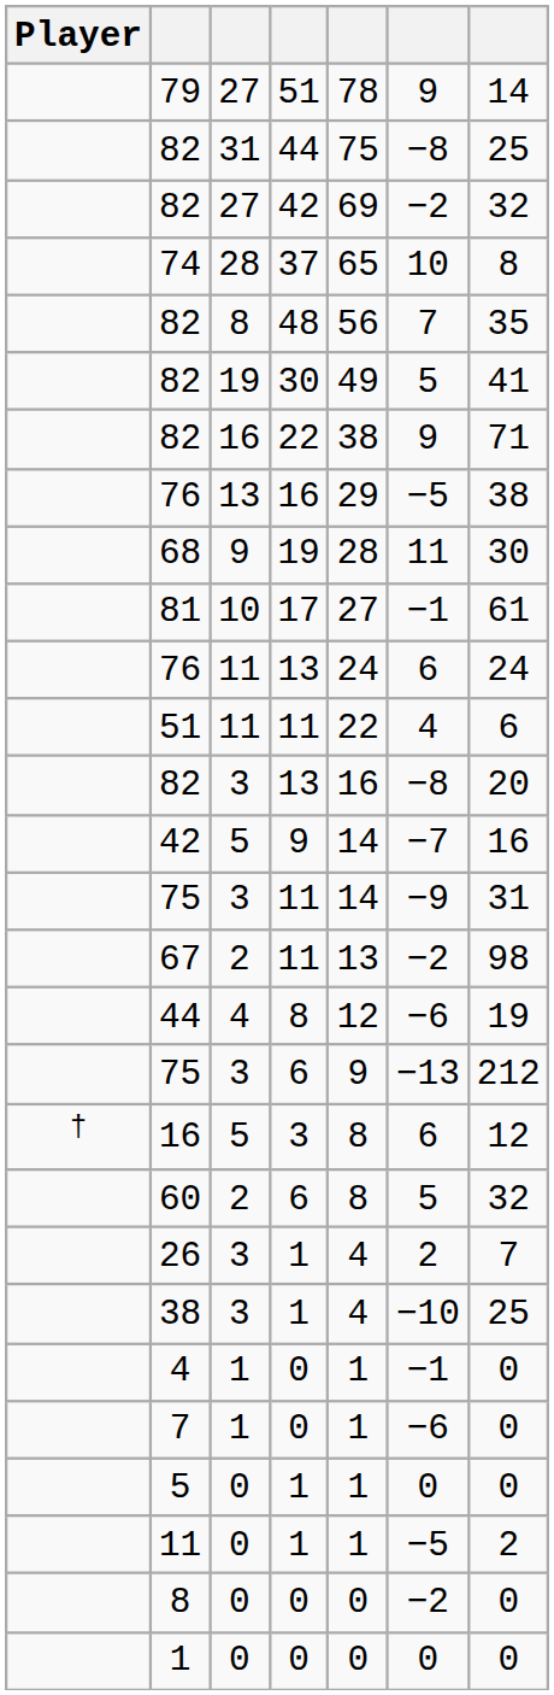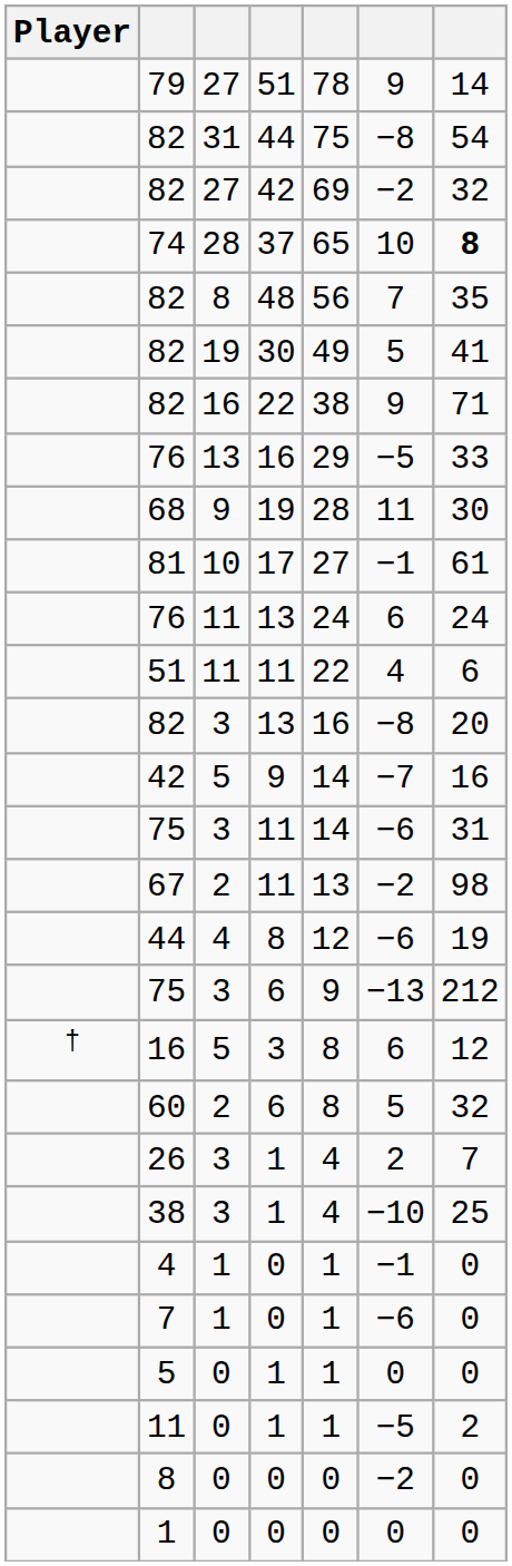 <table class="wikitable sortable" style="text-align:center;">
 <tr>
 <th>Player</th>
 <th></th>
 <th></th>
 <th></th>
 <th></th>
 <th data-sort-type="number"></th>
 <th></th>
 </tr>
 <tr>
 <td></td>
 <td>79</td>
 <td>27</td>
 <td>51</td>
 <td>78</td>
 <td>9</td>
 <td>14</td>
 </tr>
 <tr>
 <td></td>
 <td>82</td>
 <td>31</td>
 <td>44</td>
 <td>75</td>
 <td>−8</td>
-<td>25</td>
+<td>54</td>
 </tr>
 <tr>
 <td></td>
 <td>82</td>
 <td>27</td>
 <td>42</td>
 <td>69</td>
 <td>−2</td>
 <td>32</td>
 </tr>
 <tr>
 <td></td>
 <td>74</td>
 <td>28</td>
 <td>37</td>
 <td>65</td>
 <td>10</td>
-<td>8</td>
+<td><strong>8</strong></td>
 </tr>
 <tr>
 <td></td>
 <td>82</td>
 <td>8</td>
 <td>48</td>
 <td>56</td>
 <td>7</td>
 <td>35</td>
 </tr>
 <tr>
 <td></td>
 <td>82</td>
 <td>19</td>
 <td>30</td>
 <td>49</td>
 <td>5</td>
 <td>41</td>
 </tr>
 <tr>
 <td></td>
 <td>82</td>
 <td>16</td>
 <td>22</td>
 <td>38</td>
 <td>9</td>
 <td>71</td>
 </tr>
 <tr>
 <td></td>
 <td>76</td>
 <td>13</td>
 <td>16</td>
 <td>29</td>
 <td>−5</td>
-<td>38</td>
+<td>33</td>
 </tr>
 <tr>
 <td></td>
 <td>68</td>
 <td>9</td>
 <td>19</td>
 <td>28</td>
 <td>11</td>
 <td>30</td>
 </tr>
 <tr>
 <td></td>
 <td>81</td>
 <td>10</td>
 <td>17</td>
 <td>27</td>
 <td>−1</td>
 <td>61</td>
 </tr>
 <tr>
 <td></td>
 <td>76</td>
 <td>11</td>
 <td>13</td>
 <td>24</td>
 <td>6</td>
 <td>24</td>
 </tr>
 <tr>
 <td></td>
 <td>51</td>
 <td>11</td>
 <td>11</td>
 <td>22</td>
 <td>4</td>
 <td>6</td>
 </tr>
 <tr>
 <td></td>
 <td>82</td>
 <td>3</td>
 <td>13</td>
 <td>16</td>
 <td>−8</td>
 <td>20</td>
 </tr>
 <tr>
 <td></td>
 <td>42</td>
 <td>5</td>
 <td>9</td>
 <td>14</td>
 <td>−7</td>
 <td>16</td>
 </tr>
 <tr>
 <td></td>
 <td>75</td>
 <td>3</td>
 <td>11</td>
 <td>14</td>
-<td>−9</td>
+<td>−6</td>
 <td>31</td>
 </tr>
 <tr>
 <td></td>
 <td>67</td>
 <td>2</td>
 <td>11</td>
 <td>13</td>
 <td>−2</td>
 <td>98</td>
 </tr>
 <tr>
 <td></td>
 <td>44</td>
 <td>4</td>
 <td>8</td>
 <td>12</td>
 <td>−6</td>
 <td>19</td>
 </tr>
 <tr>
 <td></td>
 <td>75</td>
 <td>3</td>
 <td>6</td>
 <td>9</td>
 <td>−13</td>
 <td>212</td>
 </tr>
 <tr>
 <td><sup>†</sup></td>
 <td>16</td>
 <td>5</td>
 <td>3</td>
 <td>8</td>
 <td>6</td>
 <td>12</td>
 </tr>
 <tr>
 <td></td>
 <td>60</td>
 <td>2</td>
 <td>6</td>
 <td>8</td>
 <td>5</td>
 <td>32</td>
 </tr>
 <tr>
 <td></td>
 <td>26</td>
 <td>3</td>
 <td>1</td>
 <td>4</td>
 <td>2</td>
 <td>7</td>
 </tr>
 <tr>
 <td></td>
 <td>38</td>
 <td>3</td>
 <td>1</td>
 <td>4</td>
 <td>−10</td>
 <td>25</td>
 </tr>
 <tr>
 <td></td>
 <td>4</td>
 <td>1</td>
 <td>0</td>
 <td>1</td>
 <td>−1</td>
 <td>0</td>
 </tr>
 <tr>
 <td></td>
 <td>7</td>
 <td>1</td>
 <td>0</td>
 <td>1</td>
 <td>−6</td>
 <td>0</td>
 </tr>
 <tr>
 <td></td>
 <td>5</td>
 <td>0</td>
 <td>1</td>
 <td>1</td>
 <td>0</td>
 <td>0</td>
 </tr>
 <tr>
 <td></td>
 <td>11</td>
 <td>0</td>
 <td>1</td>
 <td>1</td>
 <td>−5</td>
 <td>2</td>
 </tr>
 <tr>
 <td></td>
 <td>8</td>
 <td>0</td>
 <td>0</td>
 <td>0</td>
 <td>−2</td>
 <td>0</td>
 </tr>
 <tr>
 <td></td>
 <td>1</td>
 <td>0</td>
 <td>0</td>
 <td>0</td>
 <td>0</td>
 <td>0</td>
 </tr>
 </table>
